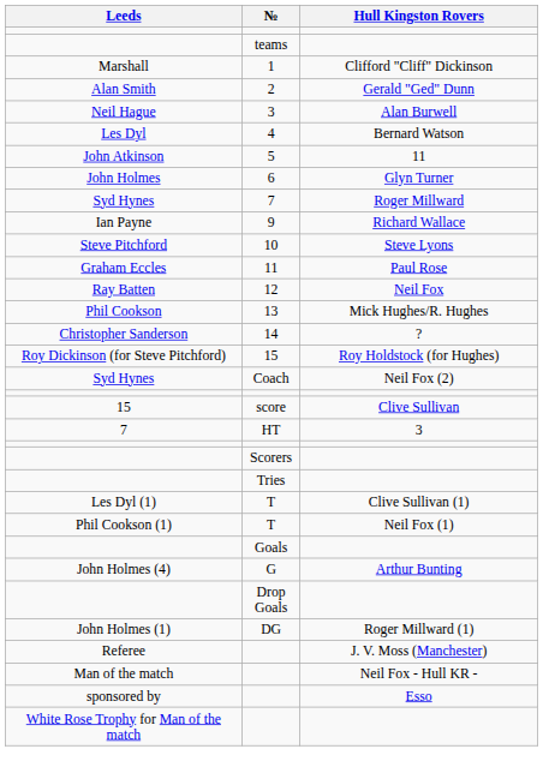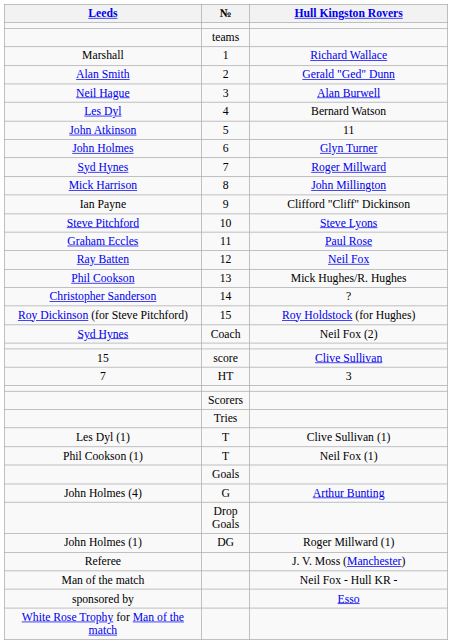 <table class="wikitable" style="text-align:center;">
 <tr>
 <th width=280 abbr=winner><a href='#'>Leeds</a></th>
 <th width=60 abbr="Number">№</th>
 <th width=280 abbr=runner-up><a href='#'>Hull Kingston Rovers</a></th>
 </tr>
 <tr>
 <td></td>
 <td></td>
 <td></td>
 </tr>
 <tr>
 <td></td>
 <td>teams</td>
 <td></td>
 </tr>
 <tr>
 <td>Marshall</td>
 <td>1</td>
-<td>Clifford "Cliff" Dickinson</td>
+<td><a href='#'>Richard Wallace</a></td>
 </tr>
 <tr>
 <td><a href='#'>Alan Smith</a></td>
 <td>2</td>
 <td><a href='#'>Gerald "Ged" Dunn</a></td>
 </tr>
 <tr>
 <td><a href='#'>Neil Hague</a></td>
 <td>3</td>
 <td><a href='#'>Alan Burwell</a></td>
 </tr>
 <tr>
 <td><a href='#'>Les Dyl</a></td>
 <td>4</td>
 <td>Bernard Watson</td>
 </tr>
 <tr>
 <td><a href='#'>John Atkinson</a></td>
 <td>5</td>
 <td>11</td>
 </tr>
 <tr>
 <td><a href='#'>John Holmes</a></td>
 <td>6</td>
 <td><a href='#'>Glyn Turner</a></td>
 </tr>
 <tr>
 <td><a href='#'>Syd Hynes</a></td>
 <td>7</td>
 <td><a href='#'>Roger Millward</a></td>
 </tr>
 <tr>
+<td><a href='#'>Mick Harrison</a></td>
+<td>8</td>
+<td><a href='#'>John Millington</a></td>
+</tr>
+<tr>
 <td>Ian Payne</td>
 <td>9</td>
-<td><a href='#'>Richard Wallace</a></td>
+<td>Clifford "Cliff" Dickinson</td>
 </tr>
 <tr>
 <td><a href='#'>Steve Pitchford</a></td>
 <td>10</td>
 <td><a href='#'>Steve Lyons</a></td>
 </tr>
 <tr>
 <td><a href='#'>Graham Eccles</a></td>
 <td>11</td>
 <td><a href='#'>Paul Rose</a></td>
 </tr>
 <tr>
 <td><a href='#'>Ray Batten</a></td>
 <td>12</td>
 <td><a href='#'>Neil Fox</a></td>
 </tr>
 <tr>
 <td><a href='#'>Phil Cookson</a></td>
 <td>13</td>
 <td>Mick Hughes/R. Hughes</td>
 </tr>
 <tr>
 <td><a href='#'>Christopher Sanderson</a></td>
 <td>14</td>
 <td>?</td>
 </tr>
 <tr>
 <td><a href='#'>Roy Dickinson</a> (for Steve Pitchford)</td>
 <td>15</td>
 <td><a href='#'>Roy Holdstock</a> (for Hughes)</td>
 </tr>
 <tr>
 <td><a href='#'>Syd Hynes</a></td>
 <td>Coach</td>
 <td>Neil Fox (2)</td>
 </tr>
 <tr>
 <td></td>
 <td></td>
 <td></td>
 </tr>
 <tr>
 <td>15</td>
 <td>score</td>
 <td><a href='#'>Clive Sullivan</a></td>
 </tr>
 <tr>
 <td>7</td>
 <td>HT</td>
 <td>3</td>
 </tr>
 <tr>
 <td></td>
 <td></td>
 <td></td>
 </tr>
 <tr>
 <td></td>
 <td>Scorers</td>
 <td></td>
 </tr>
 <tr>
 <td></td>
 <td>Tries</td>
 <td></td>
 </tr>
 <tr>
 <td>Les Dyl (1)</td>
 <td>T</td>
 <td>Clive Sullivan (1)</td>
 </tr>
 <tr>
 <td>Phil Cookson (1)</td>
 <td>T</td>
 <td>Neil Fox (1)</td>
 </tr>
 <tr>
 <td></td>
 <td>Goals</td>
 <td></td>
 </tr>
 <tr>
 <td>John Holmes (4)</td>
 <td>G</td>
 <td><a href='#'>Arthur Bunting</a></td>
 </tr>
 <tr>
 <td></td>
 <td>Drop Goals</td>
 <td></td>
 </tr>
 <tr>
 <td>John Holmes (1)</td>
 <td>DG</td>
 <td>Roger Millward (1)</td>
 </tr>
 <tr>
 <td>Referee</td>
 <td></td>
 <td>J. V. Moss  (<a href='#'>Manchester</a>)</td>
 </tr>
 <tr>
 <td>Man of the match</td>
 <td></td>
 <td>Neil Fox - Hull KR - </td>
 </tr>
 <tr>
 <td>sponsored by</td>
 <td></td>
 <td><a href='#'>Esso</a></td>
 </tr>
 <tr>
 <td><a href='#'>White Rose Trophy</a> for <a href='#'>Man of the match</a></td>
 <td></td>
 <td></td>
 </tr>
 </table>
